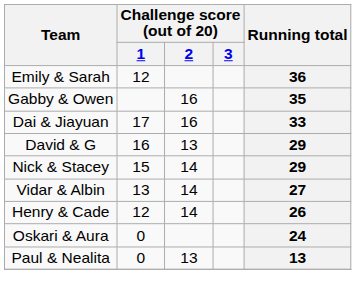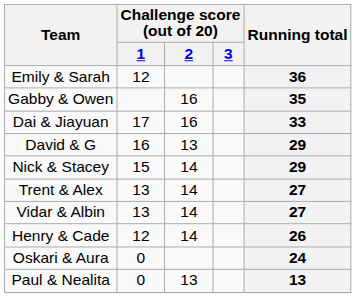 <table class="wikitable plainrowheaders" style="text-align: center; line-height:16px;">
 <tr>
 <th rowspan=2 scope="col">Team</th>
 <th colspan=3 scope="col">Challenge score<br>(out of 20)</th>
 <th rowspan=2 scope="col">Running total</th>
 </tr>
 <tr>
 <th scope="col"><a href='#'>1</a></th>
 <th scope="col"><a href='#'>2</a></th>
 <th scope="col"><a href='#'>3</a></th>
 </tr>
 <tr>
 <td>Emily & Sarah</td>
 <td>12</td>
 <td></td>
 <td></td>
 <th>36</th>
 </tr>
 <tr>
 <td>Gabby & Owen</td>
 <td></td>
 <td>16</td>
 <td></td>
 <th>35</th>
 </tr>
 <tr>
 <td>Dai & Jiayuan</td>
 <td>17</td>
 <td>16</td>
 <td></td>
 <th>33</th>
 </tr>
 <tr>
 <td>David & G</td>
 <td>16</td>
 <td>13</td>
 <td></td>
 <th>29</th>
 </tr>
 <tr>
 <td>Nick & Stacey</td>
 <td>15</td>
 <td>14</td>
 <td></td>
 <th>29</th>
 </tr>
 <tr>
+<td>Trent & Alex</td>
+<td>13</td>
+<td>14</td>
+<td></td>
+<th>27</th>
+</tr>
+<tr>
 <td>Vidar & Albin</td>
 <td>13</td>
 <td>14</td>
 <td></td>
 <th>27</th>
 </tr>
 <tr>
 <td>Henry & Cade</td>
 <td>12</td>
 <td>14</td>
 <td></td>
 <th>26</th>
 </tr>
 <tr>
 <td>Oskari & Aura</td>
 <td>0</td>
 <td></td>
 <td></td>
 <th>24</th>
 </tr>
 <tr>
 <td>Paul & Nealita</td>
 <td>0</td>
 <td>13</td>
 <td></td>
 <th>13</th>
 </tr>
 <tr>
 </tr>
 </table>
